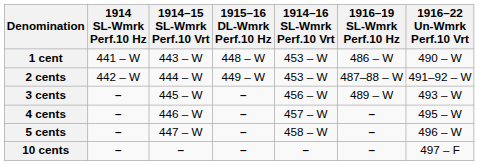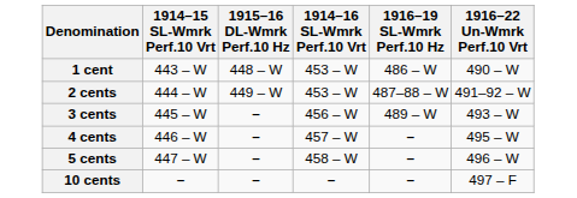 <table class="wikitable" style="margin:1em auto; text-align:center;">
 <tr>
 <th>Denomination</th>
-<th>1914<br>SL-Wmrk<br>Perf.10 Hz</th>
 <th>1914–15<br>SL-Wmrk<br>Perf.10 Vrt</th>
 <th>1915–16<br>DL-Wmrk<br>Perf.10 Hz</th>
 <th>1914–16<br>SL-Wmrk<br>Perf.10 Vrt</th>
 <th>1916–19<br>SL-Wmrk<br>Perf.10 Hz</th>
 <th>1916–22<br>Un-Wmrk<br>Perf.10 Vrt</th>
 </tr>
 <tr>
 <th>1 cent</th>
-<td>441 – W</td>
 <td>443 – W</td>
 <td>448 – W</td>
 <td>453 – W</td>
 <td>486 – W</td>
 <td>490 – W</td>
 </tr>
 <tr>
 <th>2 cents</th>
-<td>442 – W</td>
 <td>444 – W</td>
 <td>449 – W</td>
 <td>453 – W</td>
 <td>487–88 – W</td>
 <td>491–92 – W</td>
 </tr>
 <tr>
 <th>3 cents</th>
-<td><strong>–</strong></td>
 <td>445 – W</td>
 <td><strong>–</strong></td>
 <td>456 – W</td>
 <td>489 – W</td>
 <td>493 – W</td>
 </tr>
 <tr>
 <th>4 cents</th>
-<td><strong>–</strong></td>
 <td>446 – W</td>
 <td><strong>–</strong></td>
 <td>457 – W</td>
 <td><strong>–</strong></td>
 <td>495 – W</td>
 </tr>
 <tr>
 <th>5 cents</th>
-<td><strong>–</strong></td>
 <td>447 – W</td>
 <td><strong>–</strong></td>
 <td>458 – W</td>
 <td><strong>–</strong></td>
 <td>496 – W</td>
 </tr>
 <tr>
 <th>10 cents</th>
 <td><strong>–</strong></td>
 <td><strong>–</strong></td>
 <td><strong>–</strong></td>
 <td><strong>–</strong></td>
-<td><strong>–</strong></td>
 <td>497 – F</td>
 </tr>
 </table>
